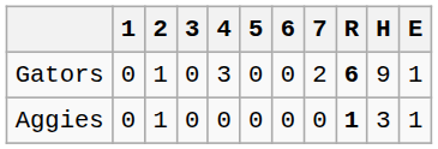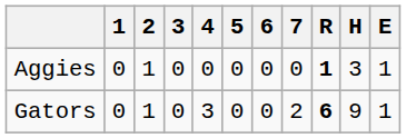 <table align = right border="2" cellpadding="4" cellspacing="0" style="margin: 1em 1em 1em 1em; background: #F9F9F9; border: 1px #aaa solid; border-collapse: collapse;">
 <tr align=center style="background: #F2F2F2;">
 <th></th>
 <th>1</th>
 <th>2</th>
 <th>3</th>
 <th>4</th>
 <th>5</th>
 <th>6</th>
 <th>7</th>
 <th>R</th>
 <th>H</th>
 <th>E</th>
 </tr>
 <tr align=center>
+<td>Aggies</td>
+<td>0</td>
+<td>1</td>
+<td>0</td>
+<td>0</td>
+<td>0</td>
+<td>0</td>
+<td>0</td>
+<td><strong>1</strong></td>
+<td>3</td>
+<td>1</td>
+</tr>
+<tr align=center>
 <td>Gators</td>
 <td>0</td>
 <td>1</td>
 <td>0</td>
 <td>3</td>
 <td>0</td>
 <td>0</td>
 <td>2</td>
 <td><strong>6</strong></td>
 <td>9</td>
 <td>1</td>
 </tr>
-<tr align=center>
-<td>Aggies</td>
-<td>0</td>
-<td>1</td>
-<td>0</td>
-<td>0</td>
-<td>0</td>
-<td>0</td>
-<td>0</td>
-<td><strong>1</strong></td>
-<td>3</td>
-<td>1</td>
-</tr>
 </table>
